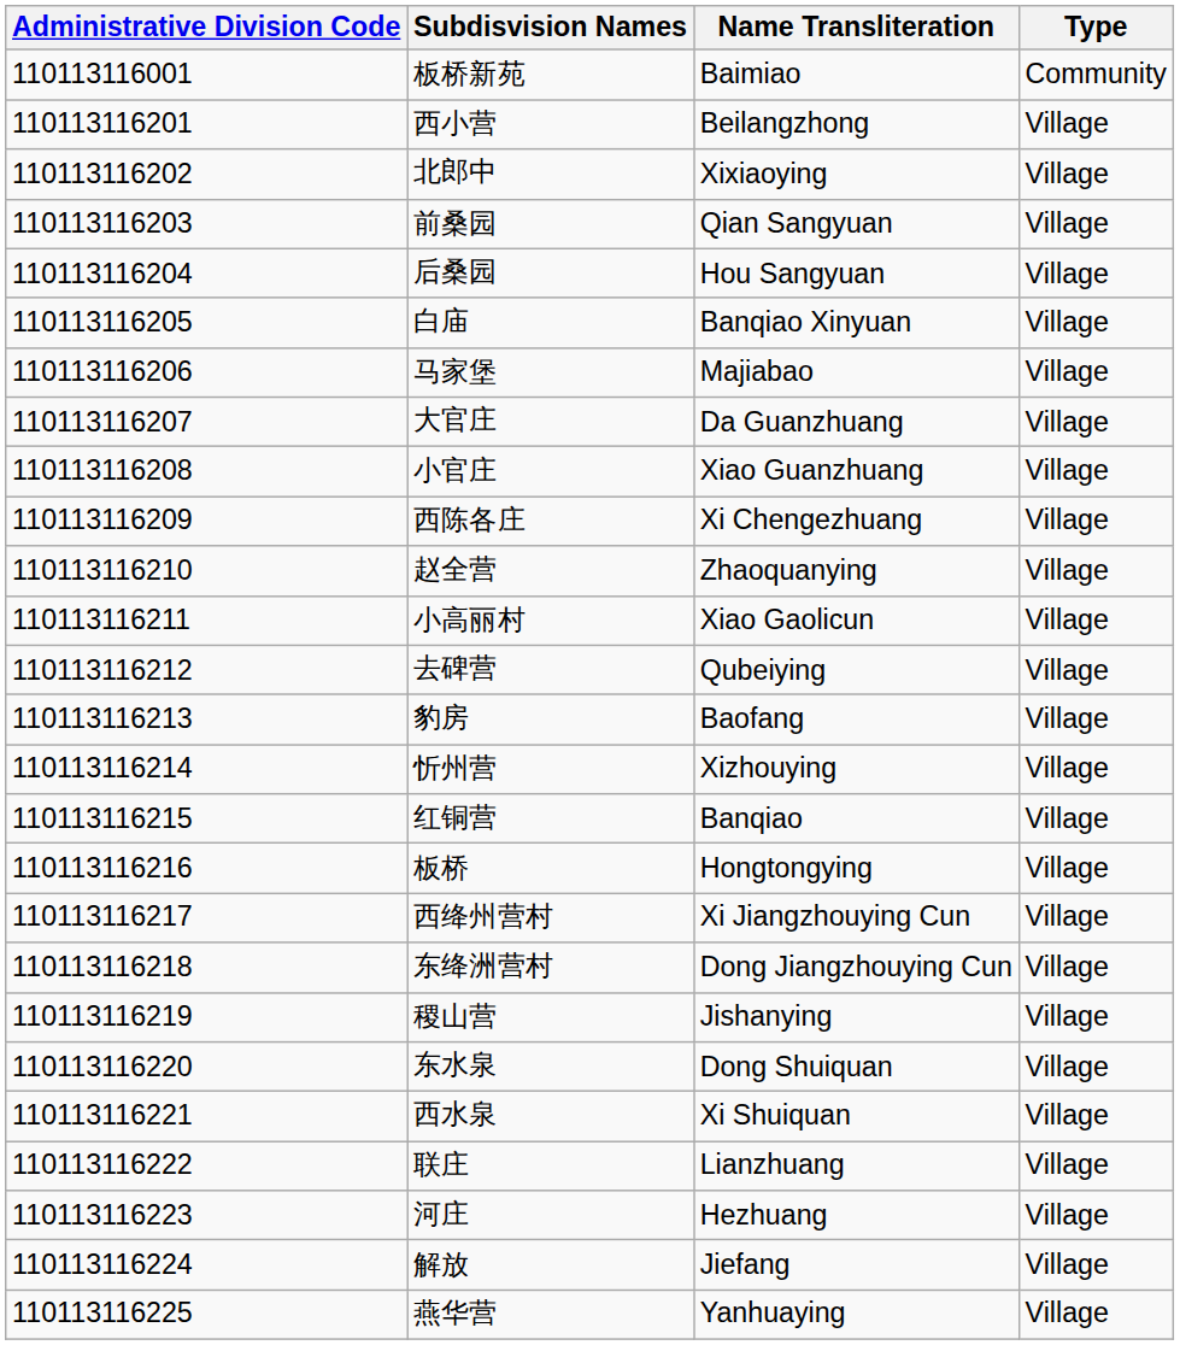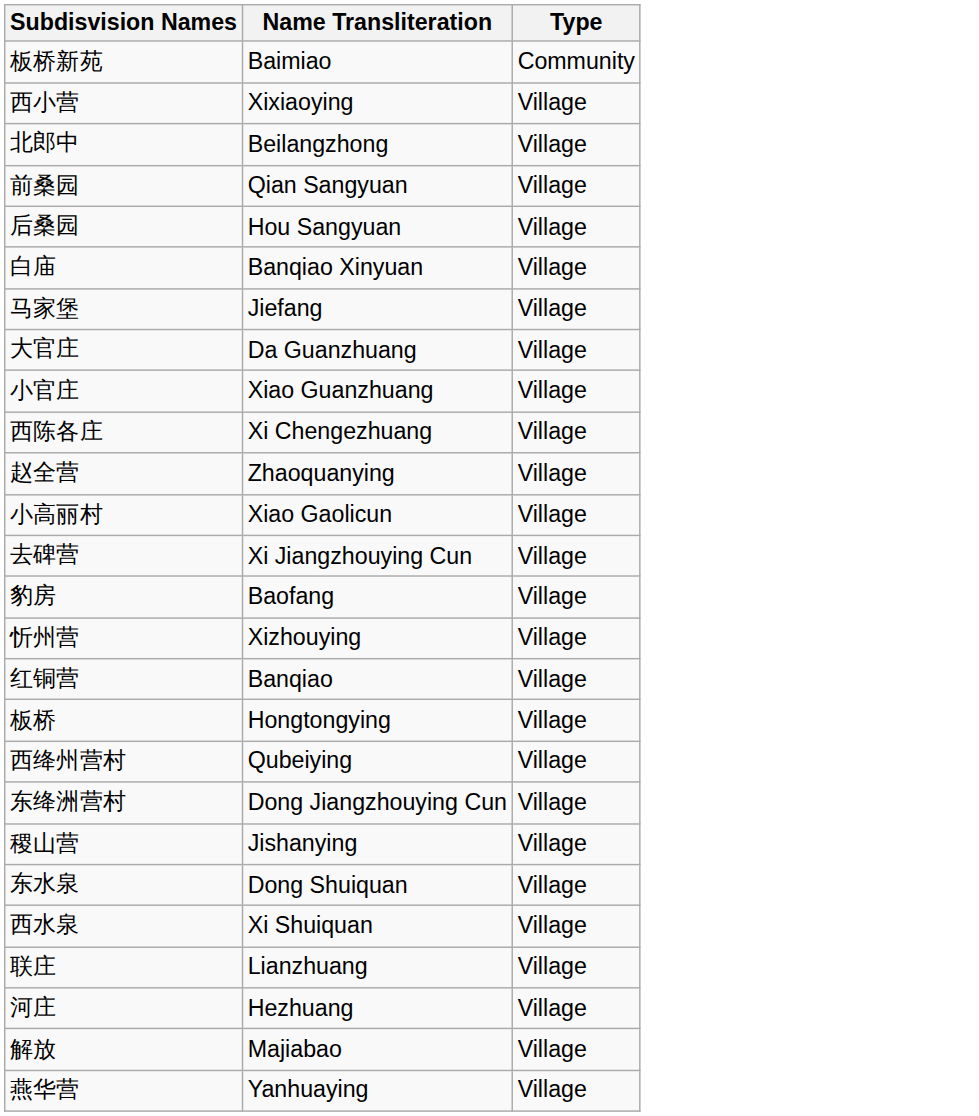 <table class="wikitable sortable">
 <tr>
-<th><a href='#'>Administrative Division Code</a></th>
 <th>Subdisvision Names</th>
 <th>Name Transliteration</th>
 <th>Type</th>
 </tr>
 <tr>
-<td>110113116001</td>
 <td>板桥新苑</td>
 <td>Baimiao</td>
 <td>Community</td>
 </tr>
 <tr>
-<td>110113116201</td>
 <td>西小营</td>
+<td>Xixiaoying</td>
+<td>Village</td>
+</tr>
+<tr>
+<td>北郎中</td>
 <td>Beilangzhong</td>
 <td>Village</td>
 </tr>
 <tr>
-<td>110113116202</td>
-<td>北郎中</td>
-<td>Xixiaoying</td>
-<td>Village</td>
-</tr>
-<tr>
-<td>110113116203</td>
 <td>前桑园</td>
 <td>Qian Sangyuan</td>
 <td>Village</td>
 </tr>
 <tr>
-<td>110113116204</td>
 <td>后桑园</td>
 <td>Hou Sangyuan</td>
 <td>Village</td>
 </tr>
 <tr>
-<td>110113116205</td>
 <td>白庙</td>
 <td>Banqiao Xinyuan</td>
 <td>Village</td>
 </tr>
 <tr>
-<td>110113116206</td>
 <td>马家堡</td>
-<td>Majiabao</td>
+<td>Jiefang</td>
 <td>Village</td>
 </tr>
 <tr>
-<td>110113116207</td>
 <td>大官庄</td>
 <td>Da Guanzhuang</td>
 <td>Village</td>
 </tr>
 <tr>
-<td>110113116208</td>
 <td>小官庄</td>
 <td>Xiao Guanzhuang</td>
 <td>Village</td>
 </tr>
 <tr>
-<td>110113116209</td>
 <td>西陈各庄</td>
 <td>Xi Chengezhuang</td>
 <td>Village</td>
 </tr>
 <tr>
-<td>110113116210</td>
 <td>赵全营</td>
 <td>Zhaoquanying</td>
 <td>Village</td>
 </tr>
 <tr>
-<td>110113116211</td>
 <td>小高丽村</td>
 <td>Xiao Gaolicun</td>
 <td>Village</td>
 </tr>
 <tr>
-<td>110113116212</td>
 <td>去碑营</td>
-<td>Qubeiying</td>
+<td>Xi Jiangzhouying Cun</td>
 <td>Village</td>
 </tr>
 <tr>
-<td>110113116213</td>
 <td>豹房</td>
 <td>Baofang</td>
 <td>Village</td>
 </tr>
 <tr>
-<td>110113116214</td>
 <td>忻州营</td>
 <td>Xizhouying</td>
 <td>Village</td>
 </tr>
 <tr>
-<td>110113116215</td>
 <td>红铜营</td>
 <td>Banqiao</td>
 <td>Village</td>
 </tr>
 <tr>
-<td>110113116216</td>
 <td>板桥</td>
 <td>Hongtongying</td>
 <td>Village</td>
 </tr>
 <tr>
-<td>110113116217</td>
 <td>西绛州营村</td>
-<td>Xi Jiangzhouying Cun</td>
+<td>Qubeiying</td>
 <td>Village</td>
 </tr>
 <tr>
-<td>110113116218</td>
 <td>东绛洲营村</td>
 <td>Dong Jiangzhouying Cun</td>
 <td>Village</td>
 </tr>
 <tr>
-<td>110113116219</td>
 <td>稷山营</td>
 <td>Jishanying</td>
 <td>Village</td>
 </tr>
 <tr>
-<td>110113116220</td>
 <td>东水泉</td>
 <td>Dong Shuiquan</td>
 <td>Village</td>
 </tr>
 <tr>
-<td>110113116221</td>
 <td>西水泉</td>
 <td>Xi Shuiquan</td>
 <td>Village</td>
 </tr>
 <tr>
-<td>110113116222</td>
 <td>联庄</td>
 <td>Lianzhuang</td>
 <td>Village</td>
 </tr>
 <tr>
-<td>110113116223</td>
 <td>河庄</td>
 <td>Hezhuang</td>
 <td>Village</td>
 </tr>
 <tr>
-<td>110113116224</td>
 <td>解放</td>
-<td>Jiefang</td>
+<td>Majiabao</td>
 <td>Village</td>
 </tr>
 <tr>
-<td>110113116225</td>
 <td>燕华营</td>
 <td>Yanhuaying</td>
 <td>Village</td>
 </tr>
 </table>
